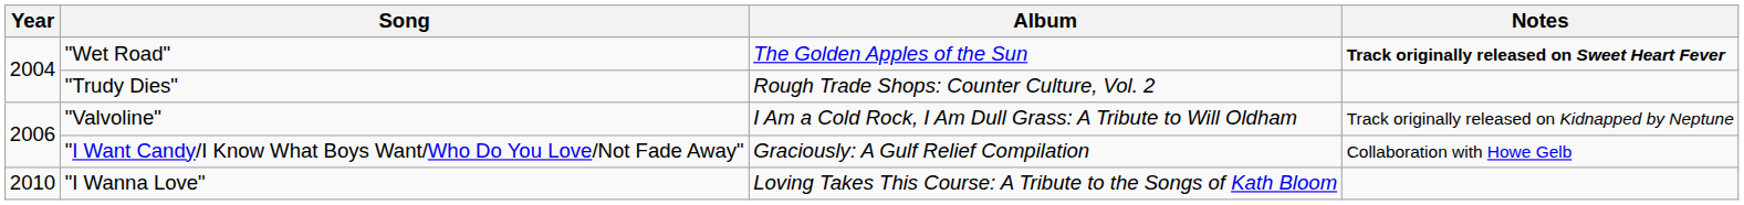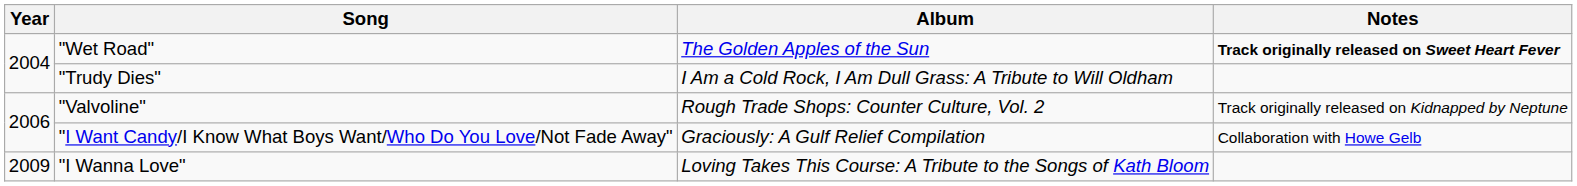 <table class="wikitable">
 <tr>
 <th>Year</th>
 <th>Song</th>
 <th>Album</th>
 <th>Notes</th>
 </tr>
 <tr>
 <td rowspan="2">2004</td>
 <td>"Wet Road"</td>
 <td><em><a href='#'>The Golden Apples of the Sun</a></em></td>
 <td><strong><small>Track originally released on <em>Sweet Heart Fever</em></small></strong></td>
 </tr>
 <tr>
 <td>"Trudy Dies"</td>
-<td><em>Rough Trade Shops: Counter Culture, Vol. 2</em></td>
+<td><em>I Am a Cold Rock, I Am Dull Grass: A Tribute to Will Oldham</em></td>
 <td></td>
 </tr>
 <tr>
 <td rowspan="2">2006</td>
 <td>"Valvoline"</td>
-<td><em>I Am a Cold Rock, I Am Dull Grass: A Tribute to Will Oldham</em></td>
+<td><em>Rough Trade Shops: Counter Culture, Vol. 2</em></td>
 <td><small>Track originally released on <em>Kidnapped by Neptune</em></small></td>
 </tr>
 <tr>
 <td>"<a href='#'>I Want Candy</a>/I Know What Boys Want/<a href='#'>Who Do You Love</a>/Not Fade Away"</td>
 <td><em>Graciously: A Gulf Relief Compilation</em></td>
 <td><small>Collaboration with <a href='#'>Howe Gelb</a></small></td>
 </tr>
 <tr>
-<td>2010</td>
+<td>2009</td>
 <td>"I Wanna Love"</td>
 <td><em>Loving Takes This Course: A Tribute to the Songs of <a href='#'>Kath Bloom</a></em></td>
 <td></td>
 </tr>
 </table>
